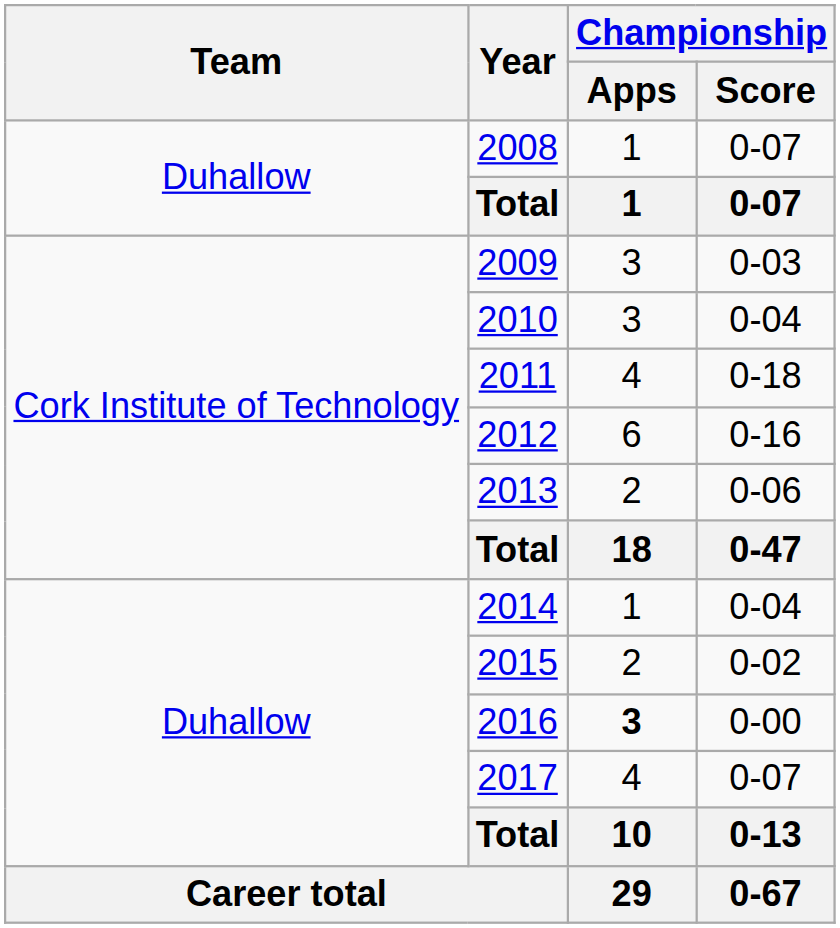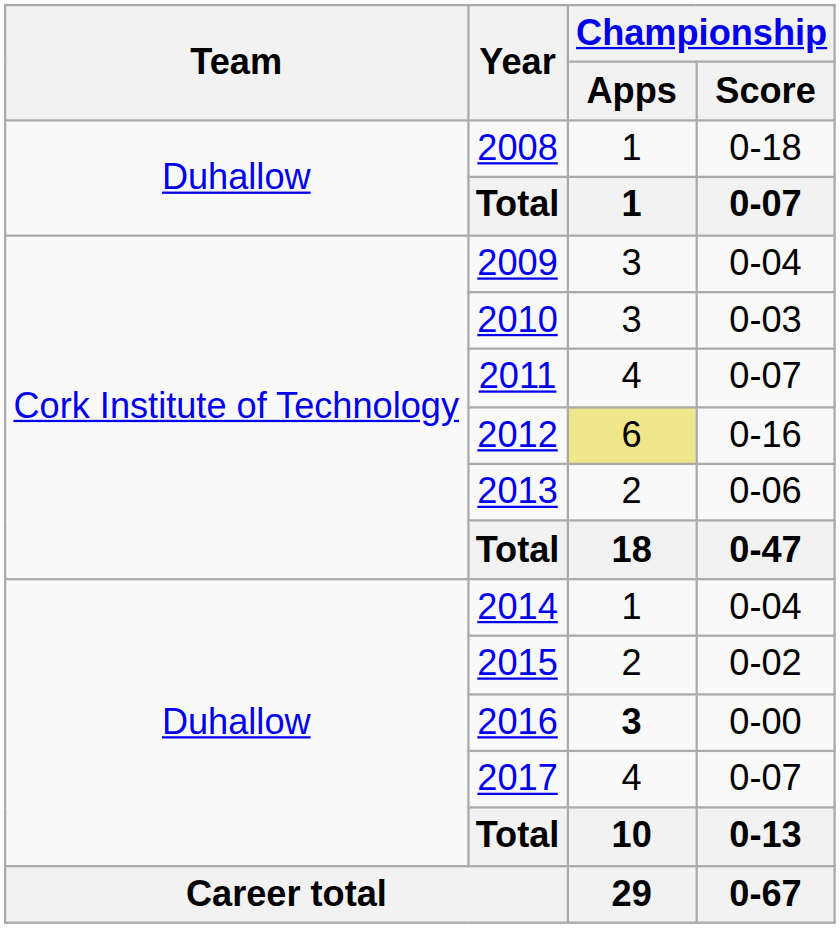 <table class="wikitable" style="text-align:center">
 <tr>
 <th rowspan="2">Team</th>
 <th rowspan="2">Year</th>
 <th colspan="2"><a href='#'>Championship</a></th>
 </tr>
 <tr>
 <th>Apps</th>
 <th>Score</th>
 </tr>
 <tr>
 <td rowspan="2"><a href='#'>Duhallow</a></td>
 <td><a href='#'>2008</a></td>
 <td>1</td>
-<td>0-07</td>
+<td>0-18</td>
 </tr>
 <tr>
 <th>Total</th>
 <th>1</th>
 <th>0-07</th>
 </tr>
 <tr>
 <td rowspan="6"><a href='#'>Cork Institute of Technology</a></td>
 <td><a href='#'>2009</a></td>
 <td>3</td>
-<td>0-03</td>
+<td>0-04</td>
 </tr>
 <tr>
 <td><a href='#'>2010</a></td>
 <td>3</td>
-<td>0-04</td>
+<td>0-03</td>
 </tr>
 <tr>
 <td><a href='#'>2011</a></td>
 <td>4</td>
-<td>0-18</td>
+<td>0-07</td>
 </tr>
 <tr>
 <td><a href='#'>2012</a></td>
-<td>6</td>
+<td style="background: khaki;">6</td>
 <td>0-16</td>
 </tr>
 <tr>
 <td><a href='#'>2013</a></td>
 <td>2</td>
 <td>0-06</td>
 </tr>
 <tr>
 <th>Total</th>
 <th>18</th>
 <th>0-47</th>
 </tr>
 <tr>
 <td rowspan="5"><a href='#'>Duhallow</a></td>
 <td><a href='#'>2014</a></td>
 <td>1</td>
 <td>0-04</td>
 </tr>
 <tr>
 <td><a href='#'>2015</a></td>
 <td>2</td>
 <td>0-02</td>
 </tr>
 <tr>
 <td><a href='#'>2016</a></td>
 <td><strong>3</strong></td>
 <td>0-00</td>
 </tr>
 <tr>
 <td><a href='#'>2017</a></td>
 <td>4</td>
 <td>0-07</td>
 </tr>
 <tr>
 <th>Total</th>
 <th>10</th>
 <th>0-13</th>
 </tr>
 <tr>
 <th colspan="2">Career total</th>
 <th>29</th>
 <th>0-67</th>
 </tr>
 </table>
